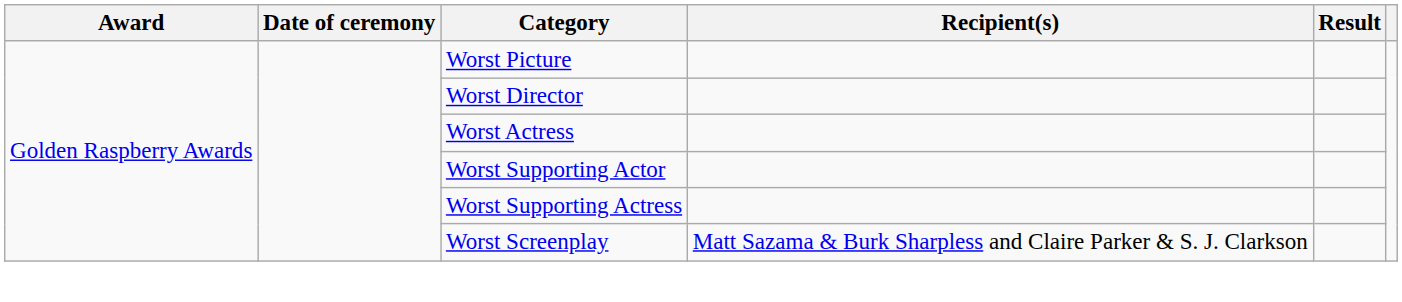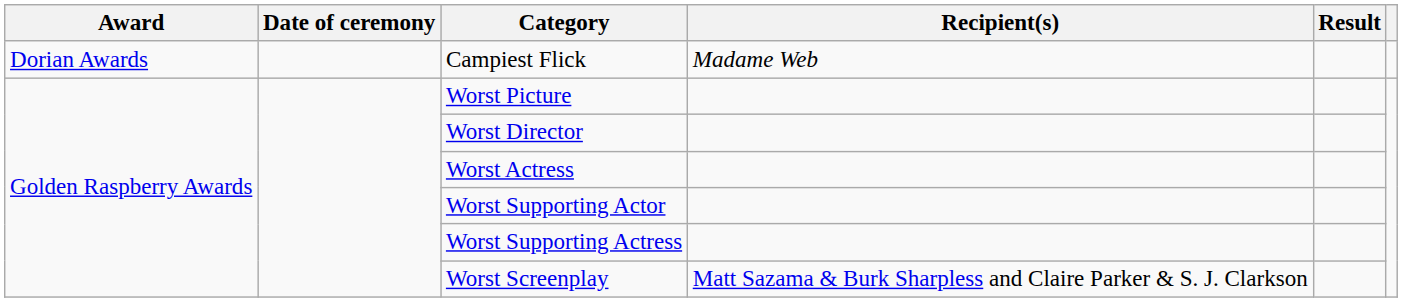 <table class="wikitable sortable plainrowheaders col6center">
 <tr>
 <th scope="col">Award</th>
 <th scope="col">Date of ceremony</th>
 <th scope="col">Category</th>
 <th scope="col">Recipient(s)</th>
 <th scope="col">Result</th>
 <th scope="col" class="unsortable"></th>
+</tr>
+<tr>
+<td><a href='#'>Dorian Awards</a></td>
+<td></td>
+<td>Campiest Flick</td>
+<td><em>Madame Web</em></td>
+<td></td>
+<td></td>
 </tr>
 <tr>
 <td rowspan="6"><a href='#'>Golden Raspberry Awards</a></td>
 <td rowspan="6"><a href='#'></a></td>
 <td><a href='#'>Worst Picture</a></td>
 <td></td>
 <td></td>
 <td rowspan="6"></td>
 </tr>
 <tr>
 <td><a href='#'>Worst Director</a></td>
 <td></td>
 <td></td>
 </tr>
 <tr>
 <td><a href='#'>Worst Actress</a></td>
 <td></td>
 <td></td>
 </tr>
 <tr>
 <td><a href='#'>Worst Supporting Actor</a></td>
 <td></td>
 <td></td>
 </tr>
 <tr>
 <td><a href='#'>Worst Supporting Actress</a></td>
 <td></td>
 <td></td>
 </tr>
 <tr>
 <td><a href='#'>Worst Screenplay</a></td>
 <td data-sort-value="Sazama, Matt; Sharpless, Burk; Parker, Claire; and Clarkson, S. J."><a href='#'>Matt Sazama & Burk Sharpless</a> and Claire Parker & S. J. Clarkson</td>
 <td></td>
 </tr>
 </table>
